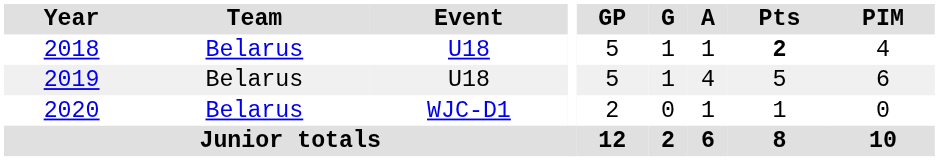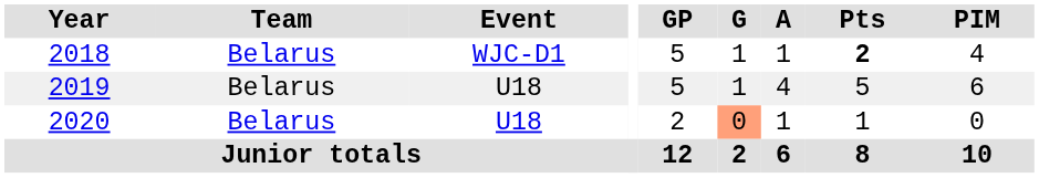 <table border="0" cellpadding="1" cellspacing="0" ID="Table3" style="text-align:center; width:40em">
 <tr bgcolor="#e0e0e0">
 <th>Year</th>
 <th>Team</th>
 <th>Event</th>
 <th rowspan="102" bgcolor="#ffffff"></th>
 <th>GP</th>
 <th>G</th>
 <th>A</th>
 <th>Pts</th>
 <th>PIM</th>
 </tr>
 <tr>
 <td><a href='#'>2018</a></td>
 <td><a href='#'>Belarus</a></td>
-<td><a href='#'>U18</a></td>
+<td><a href='#'>WJC-D1</a></td>
 <td>5</td>
 <td>1</td>
 <td>1</td>
 <td><strong>2</strong></td>
 <td>4</td>
 </tr>
 <tr bgcolor="#f0f0f0">
 <td><a href='#'>2019</a></td>
 <td>Belarus</td>
 <td>U18</td>
 <td>5</td>
 <td>1</td>
 <td>4</td>
 <td>5</td>
 <td>6</td>
 </tr>
 <tr>
 <td><a href='#'>2020</a></td>
 <td><a href='#'>Belarus</a></td>
-<td><a href='#'>WJC-D1</a></td>
+<td><a href='#'>U18</a></td>
 <td>2</td>
-<td>0</td>
+<td style="background: lightsalmon;">0</td>
 <td>1</td>
 <td>1</td>
 <td>0</td>
 </tr>
 <tr bgcolor="#e0e0e0">
 <th colspan="4">Junior totals</th>
 <th>12</th>
 <th>2</th>
 <th>6</th>
 <th>8</th>
 <th>10</th>
 </tr>
 </table>
